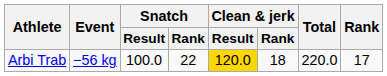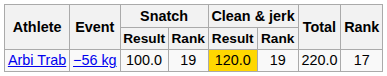 <table class="wikitable" style="font-size:90%">
 <tr>
 <th rowspan="2">Athlete</th>
 <th rowspan="2">Event</th>
 <th colspan="2">Snatch</th>
 <th colspan="2">Clean & jerk</th>
 <th rowspan="2">Total</th>
 <th rowspan="2">Rank</th>
 </tr>
 <tr style="font-size:95%">
 <th>Result</th>
 <th>Rank</th>
 <th>Result</th>
 <th>Rank</th>
 </tr>
 <tr align=center>
 <td align=left><a href='#'>Arbi Trab</a></td>
 <td align=left><a href='#'>−56 kg</a></td>
 <td>100.0</td>
-<td>22</td>
+<td>19</td>
 <td style="background: gold;">120.0</td>
-<td>18</td>
+<td>19</td>
 <td>220.0</td>
 <td>17</td>
 </tr>
 </table>
